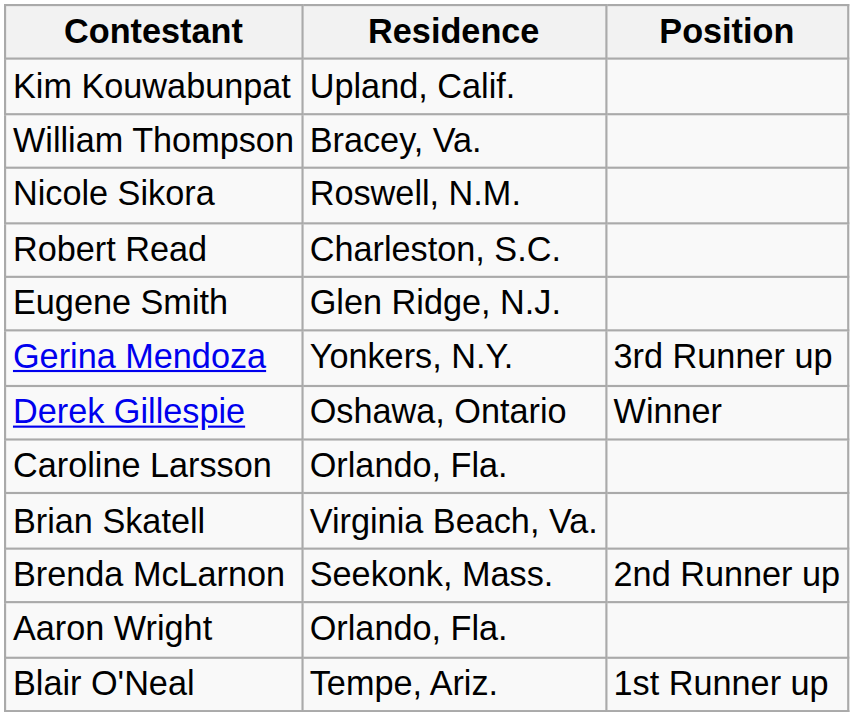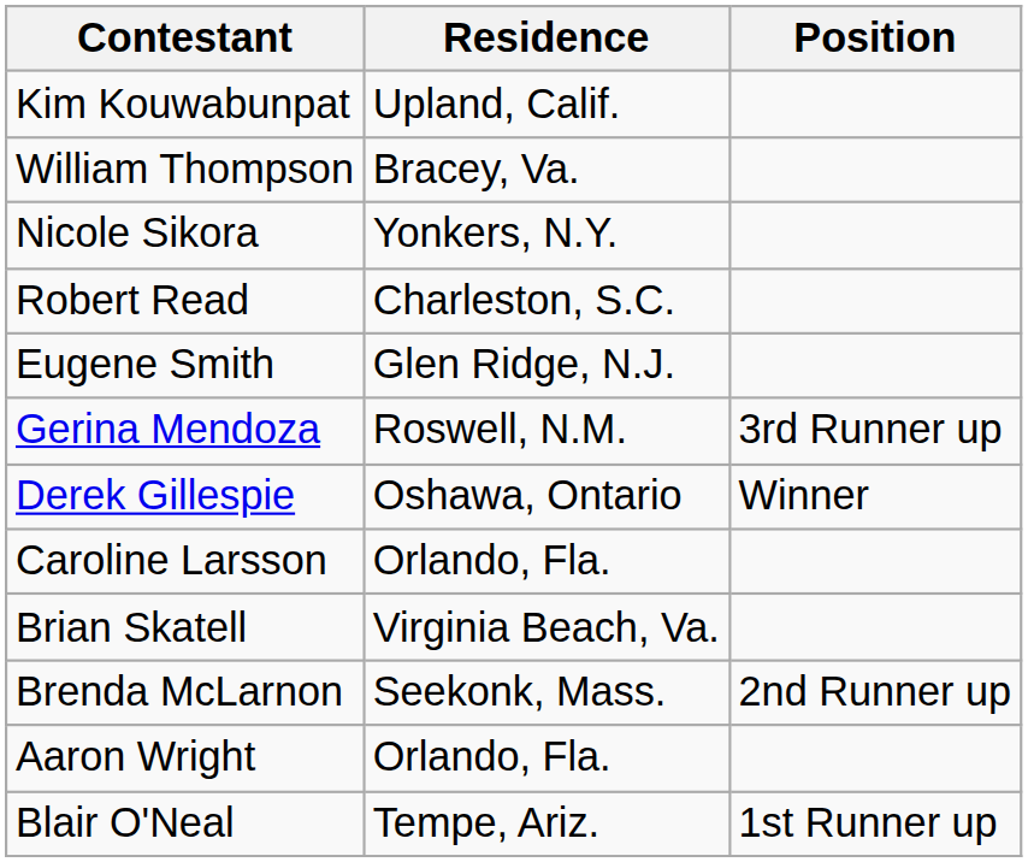 <table class="wikitable">
 <tr>
 <th>Contestant</th>
 <th>Residence</th>
 <th>Position</th>
 </tr>
 <tr>
 <td>Kim Kouwabunpat</td>
 <td>Upland, Calif.</td>
 <td></td>
 </tr>
 <tr>
 <td>William Thompson</td>
 <td>Bracey, Va.</td>
 <td></td>
 </tr>
 <tr>
 <td>Nicole Sikora</td>
-<td>Roswell, N.M.</td>
+<td>Yonkers, N.Y.</td>
 <td></td>
 </tr>
 <tr>
 <td>Robert Read</td>
 <td>Charleston, S.C.</td>
 <td></td>
 </tr>
 <tr>
 <td>Eugene Smith</td>
 <td>Glen Ridge, N.J.</td>
 <td></td>
 </tr>
 <tr>
 <td><a href='#'>Gerina Mendoza</a></td>
-<td>Yonkers, N.Y.</td>
+<td>Roswell, N.M.</td>
 <td>3rd Runner up</td>
 </tr>
 <tr>
 <td><a href='#'>Derek Gillespie</a></td>
 <td>Oshawa, Ontario</td>
 <td>Winner</td>
 </tr>
 <tr>
 <td>Caroline Larsson</td>
 <td>Orlando, Fla.</td>
 <td></td>
 </tr>
 <tr>
 <td>Brian Skatell</td>
 <td>Virginia Beach, Va.</td>
 <td></td>
 </tr>
 <tr>
 <td>Brenda McLarnon</td>
 <td>Seekonk, Mass.</td>
 <td>2nd Runner up</td>
 </tr>
 <tr>
 <td>Aaron Wright</td>
 <td>Orlando, Fla.</td>
 <td></td>
 </tr>
 <tr>
 <td>Blair O'Neal</td>
 <td>Tempe, Ariz.</td>
 <td>1st Runner up</td>
 </tr>
 <tr>
 </tr>
 </table>
